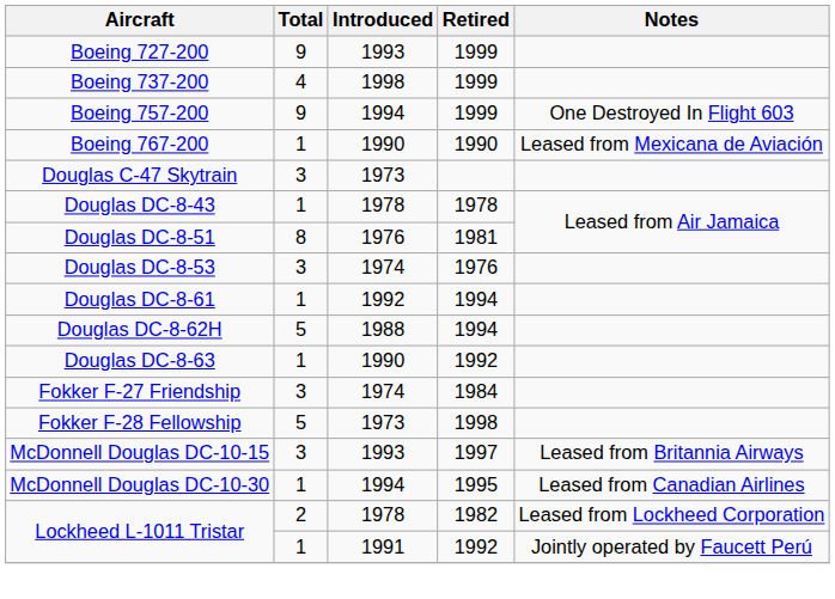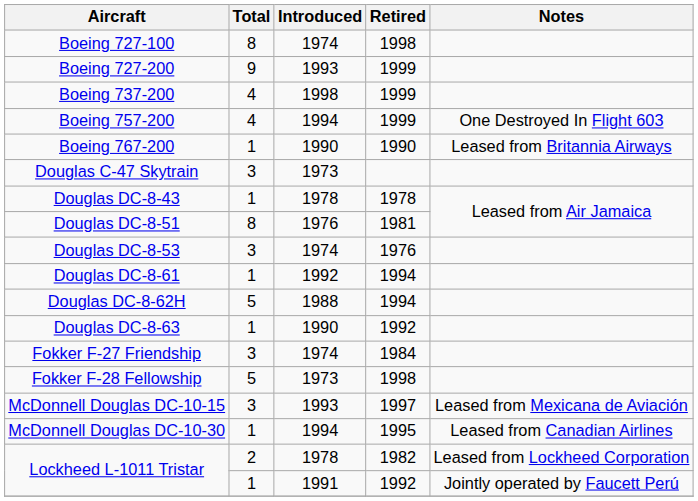 <table class="wikitable" style="margin:0.5em auto; text-align:center">
 <tr>
 <th>Aircraft</th>
 <th>Total</th>
 <th>Introduced</th>
 <th>Retired</th>
 <th>Notes</th>
+</tr>
+<tr>
+<td><a href='#'>Boeing 727-100</a></td>
+<td>8</td>
+<td>1974</td>
+<td>1998</td>
+<td></td>
 </tr>
 <tr>
 <td><a href='#'>Boeing 727-200</a></td>
 <td>9</td>
 <td>1993</td>
 <td>1999</td>
 <td></td>
 </tr>
 <tr>
 <td><a href='#'>Boeing 737-200</a></td>
 <td>4</td>
 <td>1998</td>
 <td>1999</td>
 <td></td>
 </tr>
 <tr>
 <td><a href='#'>Boeing 757-200</a></td>
-<td>9</td>
+<td>4</td>
 <td>1994</td>
 <td>1999</td>
 <td>One Destroyed In <a href='#'>Flight 603</a></td>
 </tr>
 <tr>
 <td><a href='#'>Boeing 767-200</a></td>
 <td>1</td>
 <td>1990</td>
 <td>1990</td>
-<td>Leased from <a href='#'>Mexicana de Aviación</a></td>
+<td>Leased from <a href='#'>Britannia Airways</a></td>
 </tr>
 <tr>
 <td><a href='#'>Douglas C-47 Skytrain</a></td>
 <td>3</td>
 <td>1973</td>
 <td></td>
 <td></td>
 </tr>
 <tr>
 <td><a href='#'>Douglas DC-8-43</a></td>
 <td>1</td>
 <td>1978</td>
 <td>1978</td>
 <td rowspan=2>Leased from <a href='#'>Air Jamaica</a></td>
 </tr>
 <tr>
 <td><a href='#'>Douglas DC-8-51</a></td>
 <td>8</td>
 <td>1976</td>
 <td>1981</td>
 </tr>
 <tr>
 <td><a href='#'>Douglas DC-8-53</a></td>
 <td>3</td>
 <td>1974</td>
 <td>1976</td>
 <td></td>
 </tr>
 <tr>
 <td><a href='#'>Douglas DC-8-61</a></td>
 <td>1</td>
 <td>1992</td>
 <td>1994</td>
 <td></td>
 </tr>
 <tr>
 <td><a href='#'>Douglas DC-8-62H</a></td>
 <td>5</td>
 <td>1988</td>
 <td>1994</td>
 <td></td>
 </tr>
 <tr>
 <td><a href='#'>Douglas DC-8-63</a></td>
 <td>1</td>
 <td>1990</td>
 <td>1992</td>
 <td></td>
 </tr>
 <tr>
 <td><a href='#'>Fokker F-27 Friendship</a></td>
 <td>3</td>
 <td>1974</td>
 <td>1984</td>
 <td></td>
 </tr>
 <tr>
 <td><a href='#'>Fokker F-28 Fellowship</a></td>
 <td>5</td>
 <td>1973</td>
 <td>1998</td>
 <td></td>
 </tr>
 <tr>
 <td><a href='#'>McDonnell Douglas DC-10-15</a></td>
 <td>3</td>
 <td>1993</td>
 <td>1997</td>
-<td>Leased from <a href='#'>Britannia Airways</a></td>
+<td>Leased from <a href='#'>Mexicana de Aviación</a></td>
 </tr>
 <tr>
 <td><a href='#'>McDonnell Douglas DC-10-30</a></td>
 <td>1</td>
 <td>1994</td>
 <td>1995</td>
 <td>Leased from <a href='#'>Canadian Airlines</a></td>
 </tr>
 <tr>
 <td rowspan=2><a href='#'>Lockheed L-1011 Tristar</a></td>
 <td>2</td>
 <td>1978</td>
 <td>1982</td>
 <td>Leased from <a href='#'>Lockheed Corporation</a></td>
 </tr>
 <tr>
 <td>1</td>
 <td>1991</td>
 <td>1992</td>
 <td>Jointly operated by <a href='#'>Faucett Perú</a></td>
 </tr>
 <tr>
 </tr>
 </table>
